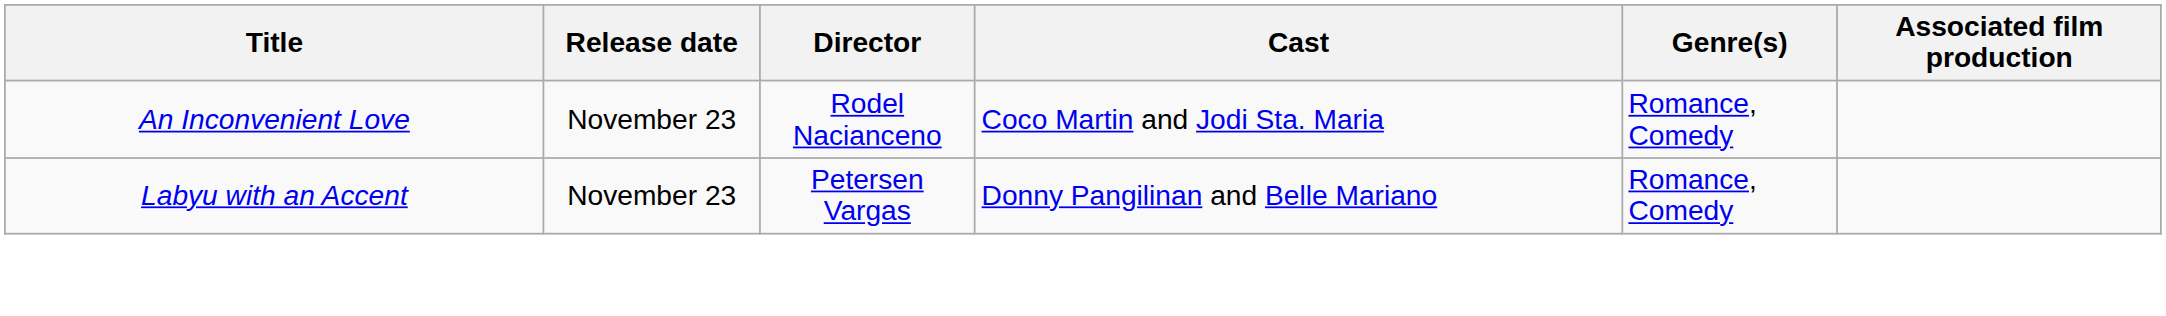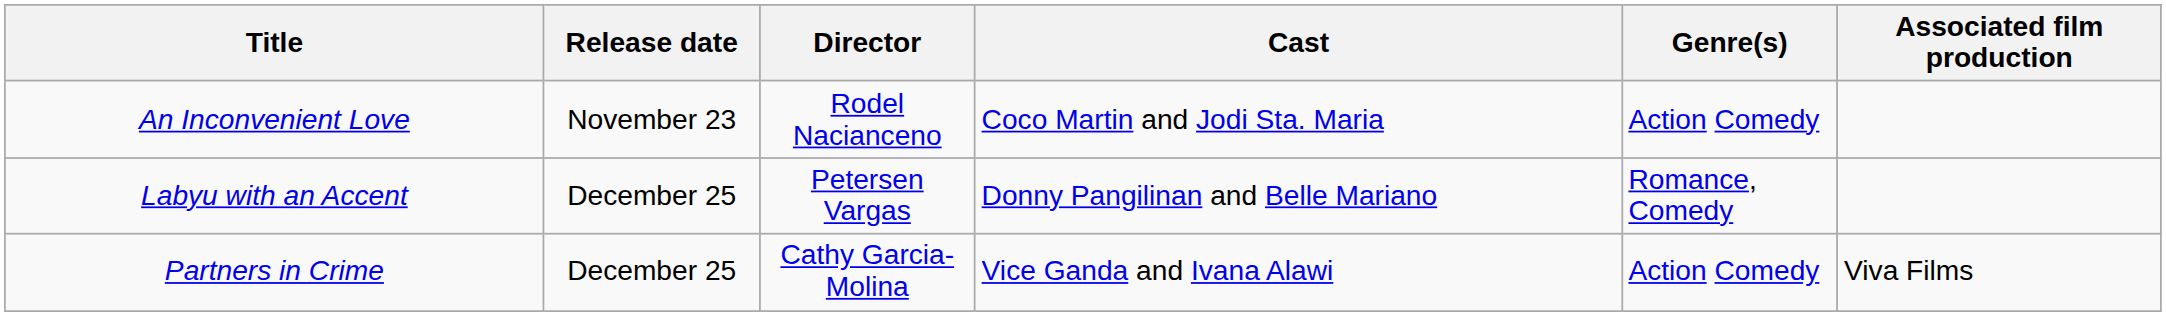 <table class="wikitable" style="width:97%">
 <tr>
 <th style="width:25%;">Title</th>
 <th style="width:10%;">Release date</th>
 <th style="width:10%;">Director</th>
 <th style="width:30%;">Cast</th>
 <th style="width:10%;">Genre(s)</th>
 <th style="width:15%;">Associated film production</th>
 </tr>
 <tr>
 <td style="text-align: center;"><em><a href='#'>An Inconvenient Love</a></em></td>
 <td style="text-align: center;">November 23</td>
 <td style="text-align: center;"><a href='#'>Rodel Nacianceno</a></td>
 <td><a href='#'>Coco Martin</a> and <a href='#'>Jodi Sta. Maria</a></td>
-<td><a href='#'>Romance</a>, <a href='#'>Comedy</a></td>
+<td><a href='#'>Action</a> <a href='#'>Comedy</a></td>
 <td></td>
 </tr>
 <tr>
 <td style="text-align: center;"><em><a href='#'>Labyu with an Accent</a></em></td>
-<td style="text-align: center;">November 23</td>
+<td style="text-align: center;">December 25</td>
 <td style="text-align: center;"><a href='#'>Petersen Vargas</a></td>
 <td><a href='#'>Donny Pangilinan</a> and <a href='#'>Belle Mariano</a></td>
 <td><a href='#'>Romance</a>, <a href='#'>Comedy</a></td>
 <td></td>
 </tr>
+<tr>
+<td style="text-align: center;"><em><a href='#'>Partners in Crime</a></em></td>
+<td style="text-align: center;">December 25</td>
+<td style="text-align: center;"><a href='#'>Cathy Garcia-Molina</a></td>
+<td><a href='#'>Vice Ganda</a> and <a href='#'>Ivana Alawi</a></td>
+<td><a href='#'>Action</a> <a href='#'>Comedy</a></td>
+<td>Viva Films</td>
+</tr>
 </table>
